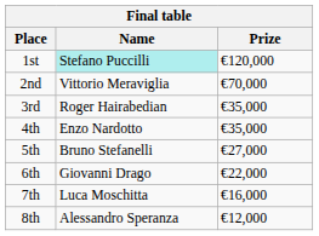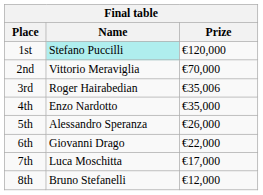 <table class="wikitable">
 <tr>
 <th colspan="3">Final table</th>
 </tr>
 <tr>
 <th style="width:50px;">Place</th>
 <th style="width:175px;">Name</th>
 <th style="width:100px;">Prize</th>
 </tr>
 <tr>
 <td style="text-align:center;">1st</td>
 <td style="background: paleturquoise;"> Stefano Puccilli</td>
 <td>€120,000</td>
 </tr>
 <tr>
 <td style="text-align:center;">2nd</td>
 <td> Vittorio Meraviglia</td>
 <td>€70,000</td>
 </tr>
 <tr>
 <td style="text-align:center;">3rd</td>
 <td> Roger Hairabedian</td>
-<td>€35,000</td>
+<td>€35,006</td>
 </tr>
 <tr>
 <td style="text-align:center;">4th</td>
 <td> Enzo Nardotto</td>
 <td>€35,000</td>
 </tr>
 <tr>
 <td style="text-align:center;">5th</td>
-<td> Bruno Stefanelli</td>
-<td>€27,000</td>
+<td> Alessandro Speranza</td>
+<td>€26,000</td>
 </tr>
 <tr>
 <td style="text-align:center;">6th</td>
 <td> Giovanni Drago</td>
 <td>€22,000</td>
 </tr>
 <tr>
 <td style="text-align:center;">7th</td>
 <td> Luca Moschitta</td>
-<td>€16,000</td>
+<td>€17,000</td>
 </tr>
 <tr>
 <td style="text-align:center;">8th</td>
-<td> Alessandro Speranza</td>
+<td> Bruno Stefanelli</td>
 <td>€12,000</td>
 </tr>
 </table>
